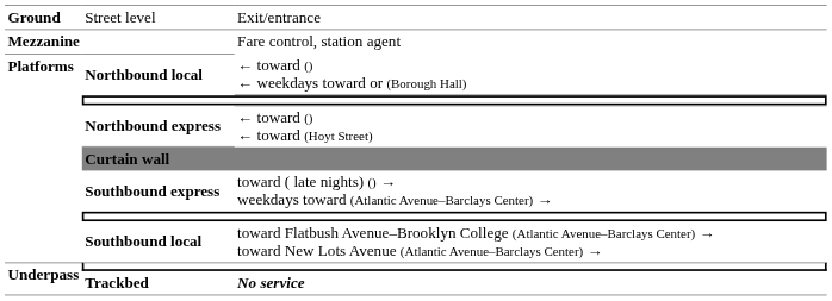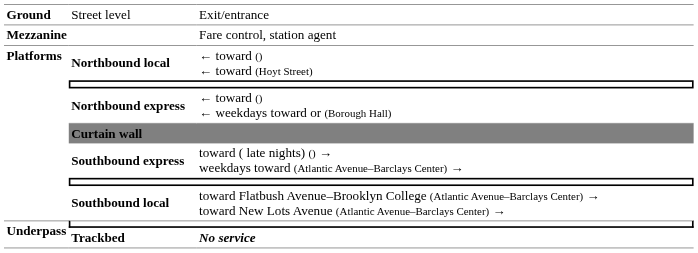 <table border=0 cellspacing=0 cellpadding=3>
 <tr>
 <td style="border-top:solid 1px gray;" width=50><strong>Ground</strong></td>
 <td style="border-top:solid 1px gray;" width=150>Street level</td>
 <td style="border-top:solid 1px gray;" width=600>Exit/entrance</td>
 </tr>
 <tr>
 <td style="border-top:solid 1px gray;" colspan=2><strong>Mezzanine</strong></td>
 <td style="border-top:solid 1px gray;">Fare control, station agent</td>
 </tr>
 <tr>
 <td style="border-top:solid 1px gray;" rowspan=7 valign=top><strong>Platforms</strong></td>
 <td style="border-top:solid 1px gray;"><span><strong>Northbound local</strong></span></td>
-<td style="border-bottom:solid 1px gray;">←  toward  <small>()</small><br>←  weekdays toward  or  <small>(Borough Hall)</small></td>
+<td style="border-top:solid 1px gray;">←  toward  <small>()</small><br>←  toward  <small>(Hoyt Street)</small></td>
 </tr>
 <tr>
 <td style="border-top:solid 2px black;border-right:solid 2px black;border-left:solid 2px black;border-bottom:solid 2px black;text-align:center;" colspan=2></td>
 </tr>
 <tr>
 <td style="border-bottom:solid 1px gray;"><span><strong>Northbound express</strong></span></td>
-<td style="border-top:solid 1px gray;">←  toward  <small>()</small><br>←  toward  <small>(Hoyt Street)</small></td>
+<td style="border-bottom:solid 1px gray;">←  toward  <small>()</small><br>←  weekdays toward  or  <small>(Borough Hall)</small></td>
 </tr>
 <tr bgcolor=grey>
 <td colspan=2><strong>Curtain wall</strong></td>
 </tr>
 <tr>
 <td><span><strong>Southbound express</strong></span></td>
 <td>  toward  ( late nights) <small>()</small> →<br>  weekdays toward  <small>(Atlantic Avenue–Barclays Center)</small> →</td>
 </tr>
 <tr>
 <td style="border-top:solid 2px black;border-right:solid 2px black;border-left:solid 2px black;border-bottom:solid 2px black;text-align:center;" colspan=2></td>
 </tr>
 <tr>
 <td><span><strong>Southbound local</strong></span></td>
 <td>  toward Flatbush Avenue–Brooklyn College <small>(Atlantic Avenue–Barclays Center)</small> →<br>  toward New Lots Avenue <small>(Atlantic Avenue–Barclays Center)</small> →</td>
 </tr>
 <tr>
 <td style="border-top:solid 1px gray;border-bottom:solid 1px gray;" rowspan=4 valign=top><strong>Underpass</strong></td>
 <td style="border-top:solid 1px gray;border-right:solid 2px black;border-left:solid 2px black;border-bottom:solid 2px black;text-align:center;" colspan=2></td>
 </tr>
 <tr>
 <td style="border-bottom:solid 1px gray;"><strong>Trackbed</strong></td>
 <td style="border-bottom:solid 1px gray;"><strong><em>No service</em></strong></td>
 </tr>
 </table>
